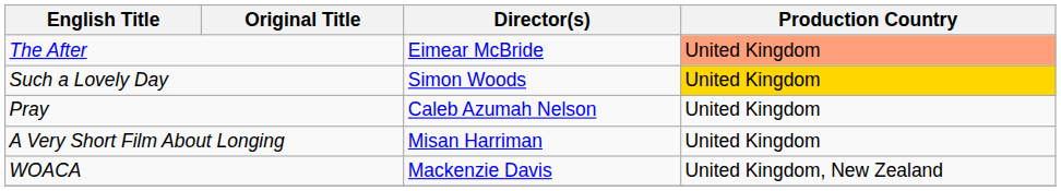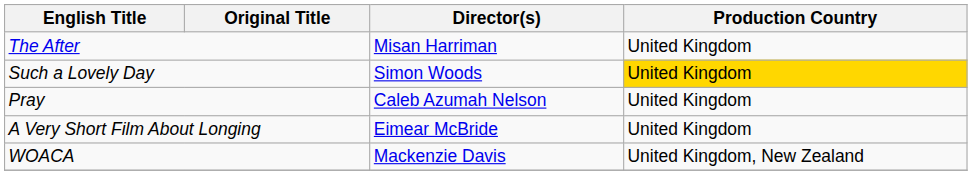 <table class="wikitable" style="width:100%; margin-bottom:4px">
 <tr>
 <th>English Title</th>
 <th>Original Title</th>
 <th>Director(s)</th>
 <th>Production Country</th>
 </tr>
 <tr>
 <td colspan="2"><em><a href='#'>The After</a></em></td>
-<td><a href='#'>Eimear McBride</a></td>
-<td style="background: lightsalmon;">United Kingdom</td>
+<td><a href='#'>Misan Harriman</a></td>
+<td>United Kingdom</td>
 </tr>
 <tr>
 <td colspan="2"><em>Such a Lovely Day</em></td>
 <td><a href='#'>Simon Woods</a></td>
 <td style="background: gold;">United Kingdom</td>
 </tr>
 <tr>
 <td colspan="2"><em>Pray</em></td>
 <td><a href='#'>Caleb Azumah Nelson</a></td>
 <td>United Kingdom</td>
 </tr>
 <tr>
 <td colspan="2"><em>A Very Short Film About Longing</em></td>
-<td><a href='#'>Misan Harriman</a></td>
+<td><a href='#'>Eimear McBride</a></td>
 <td>United Kingdom</td>
 </tr>
 <tr>
 <td colspan="2"><em>WOACA</em></td>
 <td><a href='#'>Mackenzie Davis</a></td>
 <td>United Kingdom, New Zealand</td>
 </tr>
 <tr>
 </tr>
 </table>
